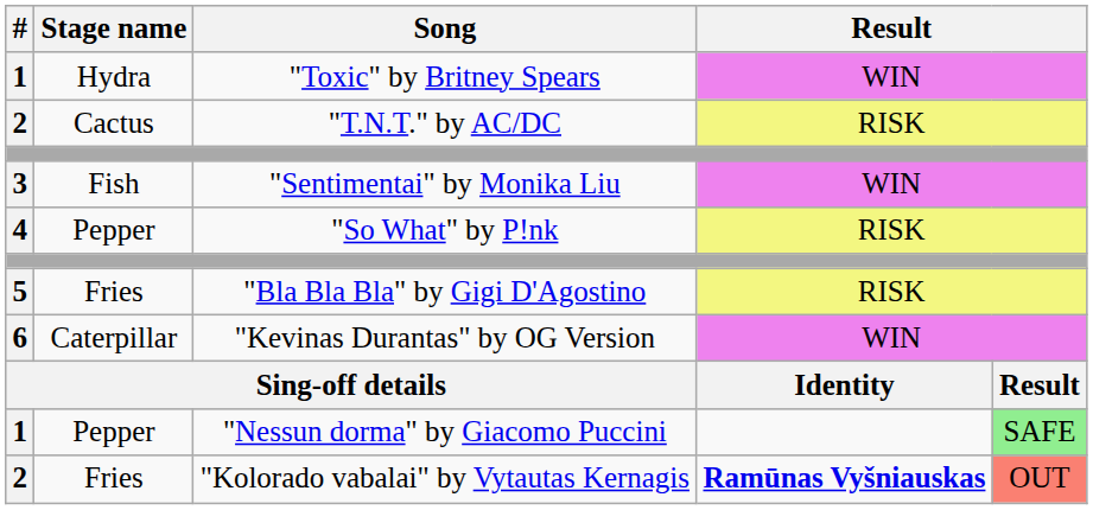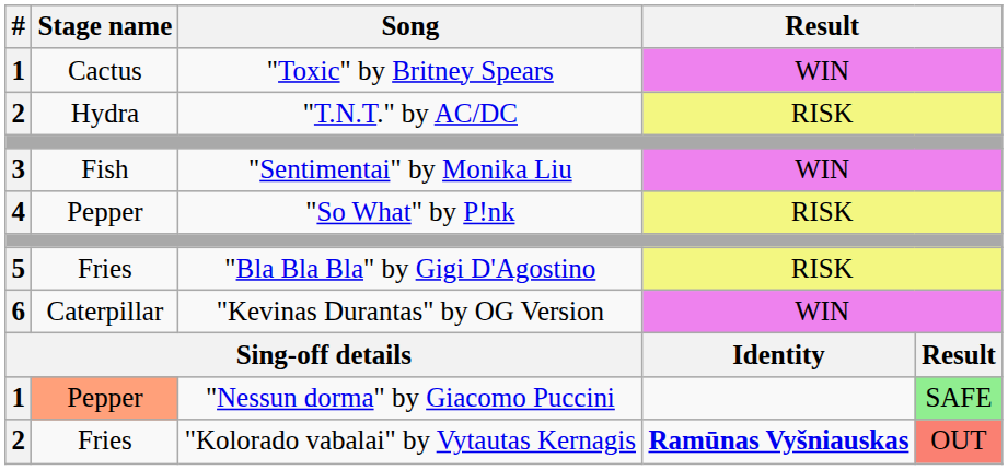 <table class="wikitable plainrowheaders" style="text-align: center">
 <tr>
 <th>#</th>
 <th>Stage name</th>
 <th>Song</th>
 <th colspan="2">Result</th>
 </tr>
 <tr>
 <th>1</th>
-<td>Hydra</td>
+<td>Cactus</td>
 <td>"<a href='#'>Toxic</a>" by <a href='#'>Britney Spears</a></td>
 <td colspan="2" bgcolor="violet">WIN</td>
 </tr>
 <tr>
 <th>2</th>
-<td>Cactus</td>
+<td>Hydra</td>
 <td>"<a href='#'>T.N.T</a>." by <a href='#'>AC/DC</a></td>
 <td colspan="2" bgcolor="#F3F781">RISK</td>
 </tr>
 <tr>
 <td colspan="5" style="background:darkgray"></td>
 </tr>
 <tr>
 <th>3</th>
 <td>Fish</td>
 <td>"<a href='#'>Sentimentai</a>" by <a href='#'>Monika Liu</a></td>
 <td colspan="2" bgcolor="violet">WIN</td>
 </tr>
 <tr>
 <th>4</th>
 <td>Pepper</td>
 <td>"<a href='#'>So What</a>" by <a href='#'>P!nk</a></td>
 <td colspan="2" bgcolor="#F3F781">RISK</td>
 </tr>
 <tr>
 <td colspan="5" style="background:darkgray"></td>
 </tr>
 <tr>
 <th>5</th>
 <td>Fries</td>
 <td>"<a href='#'>Bla Bla Bla</a>" by <a href='#'>Gigi D'Agostino</a></td>
 <td colspan="2" bgcolor="#F3F781">RISK</td>
 </tr>
 <tr>
 <th>6</th>
 <td>Caterpillar</td>
 <td>"Kevinas Durantas" by OG Version</td>
 <td colspan="2" bgcolor="violet">WIN</td>
 </tr>
 <tr>
 <th colspan="3">Sing-off details</th>
 <th>Identity</th>
 <th>Result</th>
 </tr>
 <tr>
 <th>1</th>
-<td>Pepper</td>
+<td style="background: lightsalmon;">Pepper</td>
 <td>"<a href='#'>Nessun dorma</a>" by <a href='#'>Giacomo Puccini</a></td>
 <td></td>
 <td bgcolor="lightgreen">SAFE</td>
 </tr>
 <tr>
 <th>2</th>
 <td>Fries</td>
 <td>"Kolorado vabalai" by <a href='#'>Vytautas Kernagis</a></td>
 <td><strong><a href='#'>Ramūnas Vyšniauskas</a></strong></td>
 <td bgcolor=salmon>OUT</td>
 </tr>
 </table>
